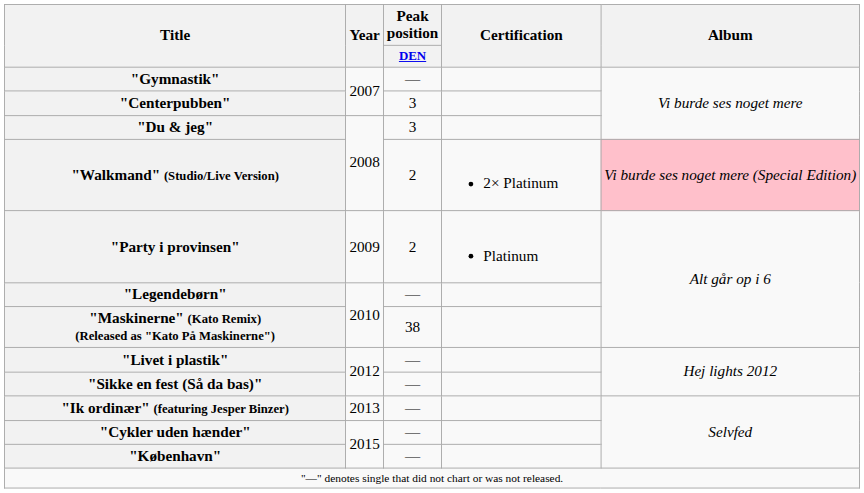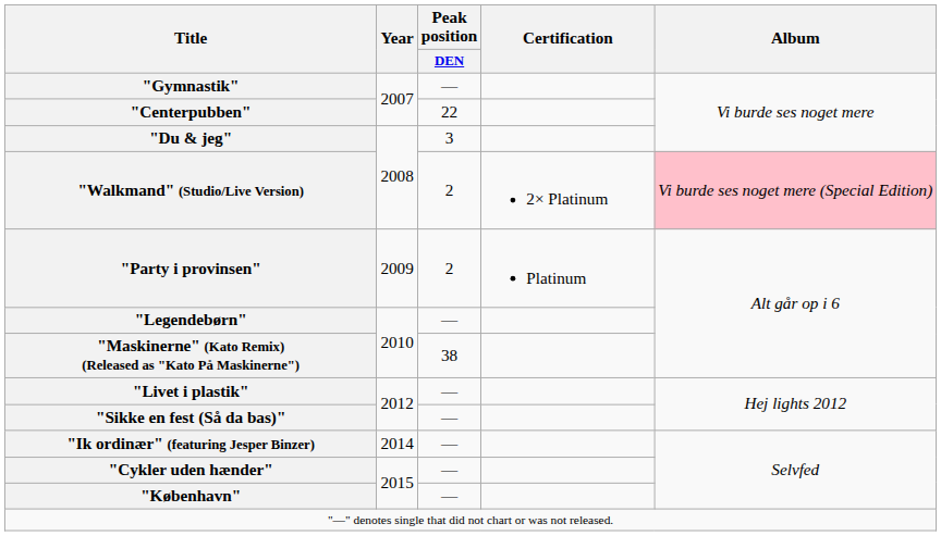 <table class="wikitable plainrowheaders" style="text-align:center;">
 <tr>
 <th scope="col" rowspan="2" style="width:22em;">Title</th>
 <th scope="col" rowspan="2">Year</th>
 <th scope="col" colspan="1">Peak <br>position</th>
 <th scope="col" rowspan="2" style="width:10em;">Certification</th>
 <th scope="col" rowspan="2">Album</th>
 </tr>
 <tr>
 <th scope="col" style="width:3em;font-size:85%;"><a href='#'>DEN</a><br></th>
 </tr>
 <tr>
 <th scope="row">"Gymnastik"</th>
 <td rowspan="2">2007</td>
 <td>—</td>
 <td></td>
 <td rowspan="3"><em>Vi burde ses noget mere</em></td>
 </tr>
 <tr>
 <th scope="row">"Centerpubben"</th>
-<td>3</td>
+<td>22</td>
 <td></td>
 </tr>
 <tr>
 <th scope="row">"Du & jeg"</th>
 <td rowspan="2">2008</td>
 <td>3</td>
 <td></td>
 </tr>
 <tr>
 <th scope="row">"Walkmand" <small>(Studio/Live Version)</small></th>
 <td>2</td>
 <td style="text-align:left;"><br><ul><li>2× Platinum</li></ul></td>
 <td rowspan="1" style="background: pink;"><em>Vi burde ses noget mere (Special Edition)</em></td>
 </tr>
 <tr>
 <th scope="row">"Party i provinsen"</th>
 <td>2009</td>
 <td>2</td>
 <td style="text-align:left;"><br><ul><li>Platinum</li></ul></td>
 <td rowspan="3"><em>Alt går op i 6</em></td>
 </tr>
 <tr>
 <th scope="row">"Legendebørn"</th>
 <td rowspan="2">2010</td>
 <td>—</td>
 <td></td>
 </tr>
 <tr>
 <th scope="row">"Maskinerne" <small>(Kato Remix)</small><br><small>(Released as "Kato På Maskinerne")</small></th>
 <td>38</td>
 <td></td>
 </tr>
 <tr>
 <th scope="row">"Livet i plastik"</th>
 <td rowspan="2">2012</td>
 <td>—</td>
 <td style="text-align:left;"></td>
 <td rowspan="2"><em>Hej lights 2012</em></td>
 </tr>
 <tr>
 <th scope="row">"Sikke en fest (Så da bas)"</th>
 <td>—</td>
 <td style="text-align:left;"></td>
 </tr>
 <tr>
 <th scope="row">"Ik ordinær" <small>(featuring Jesper Binzer)</small></th>
-<td>2013</td>
+<td>2014</td>
 <td>—</td>
 <td style="text-align:left;"></td>
 <td rowspan="3"><em>Selvfed</em></td>
 </tr>
 <tr>
 <th scope="row">"Cykler uden hænder"</th>
 <td rowspan="2">2015</td>
 <td>—</td>
 <td></td>
 </tr>
 <tr>
 <th scope="row">"København"</th>
 <td>—</td>
 </tr>
 <tr>
 <td colspan="7" style="font-size:9pt;text-align:center;">"—" denotes single that did not chart or was not released.</td>
 </tr>
 </table>
